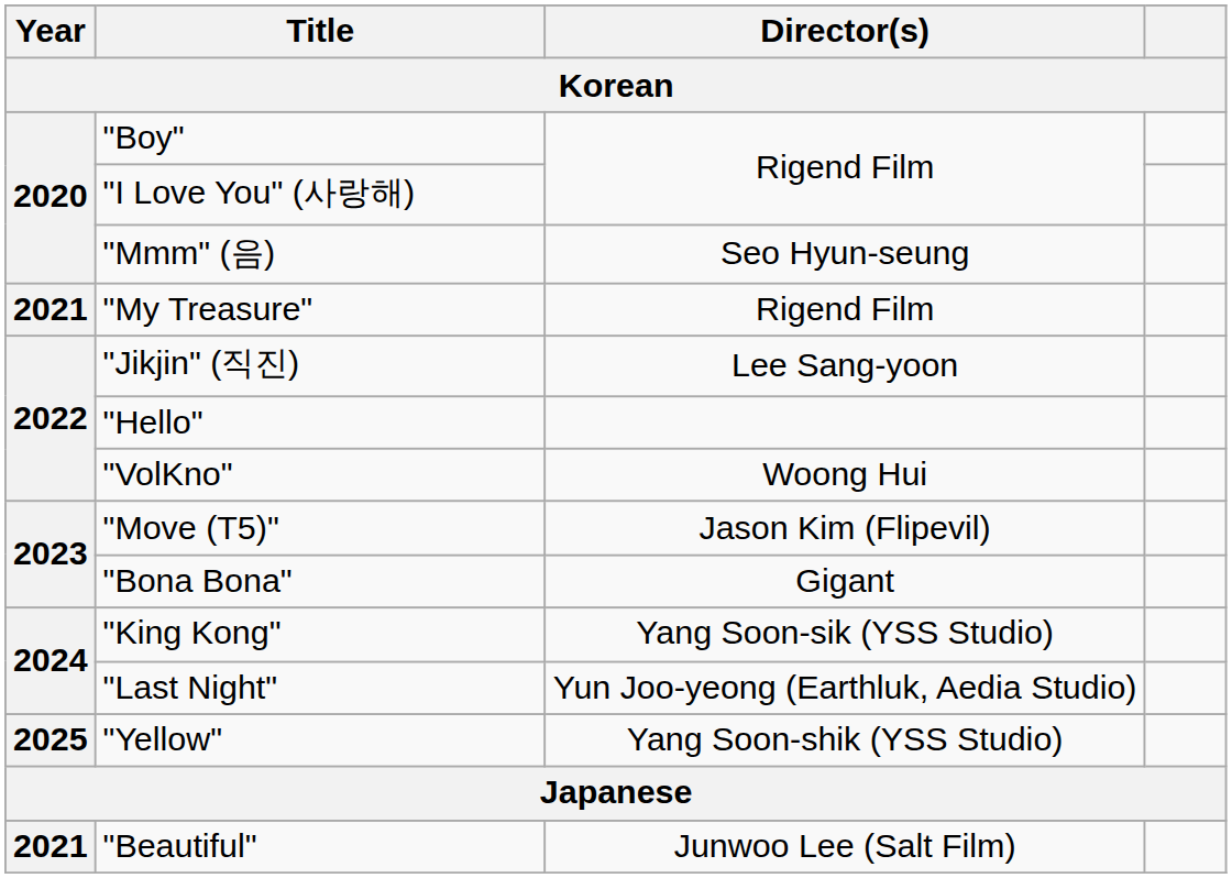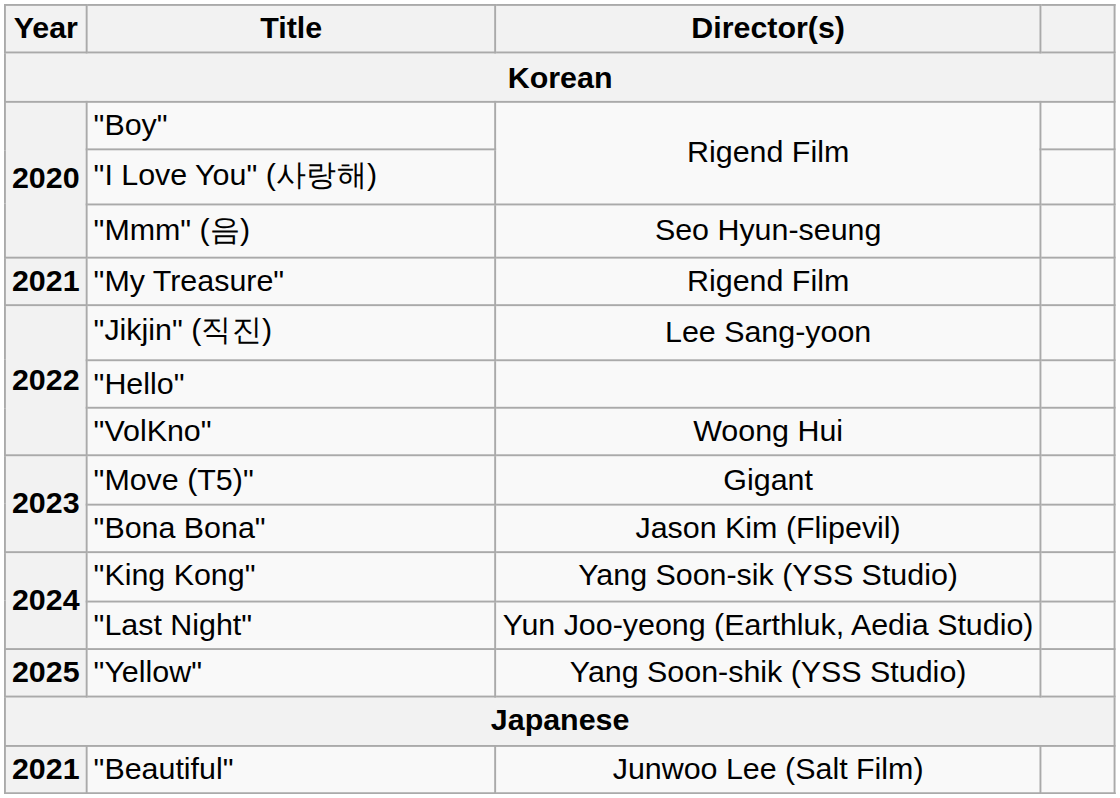 <table class="wikitable sortable plainrowheaders">
 <tr>
 <th>Year</th>
 <th style="width:13em;">Title</th>
 <th>Director(s)</th>
 <th style="width:2em;" class="unsortable"></th>
 </tr>
 <tr>
 <th colspan="5">Korean</th>
 </tr>
 <tr>
 <th scope="row" rowspan="3">2020</th>
 <td>"Boy"</td>
 <td style="text-align:center;" rowspan="2">Rigend Film</td>
 <td style="text-align:center;"></td>
 </tr>
 <tr>
 <td>"I Love You" (사랑해)</td>
 <td style="text-align:center;"></td>
 </tr>
 <tr>
 <td>"Mmm" (음)</td>
 <td style="text-align:center;">Seo Hyun-seung</td>
 <td style="text-align:center;"></td>
 </tr>
 <tr>
 <th scope="row">2021</th>
 <td>"My Treasure"</td>
 <td style="text-align:center;">Rigend Film</td>
 <td style="text-align:center;"></td>
 </tr>
 <tr>
 <th scope="row" rowspan="3">2022</th>
 <td>"Jikjin" (직진)</td>
 <td style="text-align:center;">Lee Sang-yoon</td>
 <td style="text-align:center;"></td>
 </tr>
 <tr>
 <td>"Hello"</td>
 <td></td>
 <td style="text-align:center;"></td>
 </tr>
 <tr>
 <td>"VolKno"</td>
 <td style="text-align:center;">Woong Hui</td>
 <td style="text-align:center;"></td>
 </tr>
 <tr>
 <th scope="row" rowspan="2">2023</th>
 <td>"Move (T5)"</td>
-<td style="text-align:center;">Jason Kim (Flipevil)</td>
+<td style="text-align:center;">Gigant</td>
 <td style="text-align:center;"></td>
 </tr>
 <tr>
 <td>"Bona Bona"</td>
-<td style="text-align:center;">Gigant</td>
+<td style="text-align:center;">Jason Kim (Flipevil)</td>
 <td style="text-align:center;"></td>
 </tr>
 <tr>
 <th scope="row" rowspan="2">2024</th>
 <td>"King Kong"</td>
 <td style="text-align:center;">Yang Soon-sik (YSS Studio)</td>
 <td style="text-align:center;"></td>
 </tr>
 <tr>
 <td>"Last Night"</td>
 <td style="text-align:center;">Yun Joo-yeong (Earthluk, Aedia Studio)</td>
 <td style="text-align:center;"></td>
 </tr>
 <tr>
 <th scope="row">2025</th>
 <td>"Yellow"</td>
 <td style="text-align:center;">Yang Soon-shik (YSS Studio)</td>
 <td style="text-align:center;"></td>
 </tr>
 <tr>
 <th colspan="5">Japanese</th>
 </tr>
 <tr>
 <th scope="row">2021</th>
 <td>"Beautiful"</td>
 <td style="text-align:center;">Junwoo Lee (Salt Film)</td>
 <td style="text-align:center;"></td>
 </tr>
 <tr>
 </tr>
 </table>
